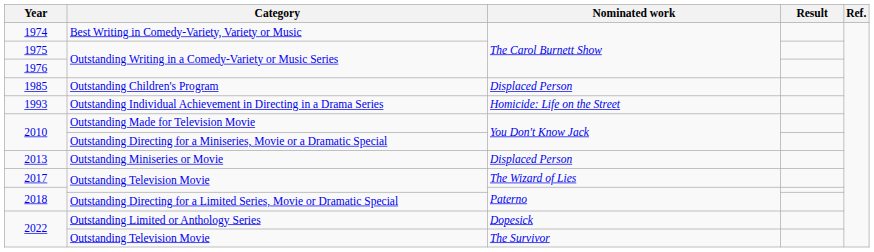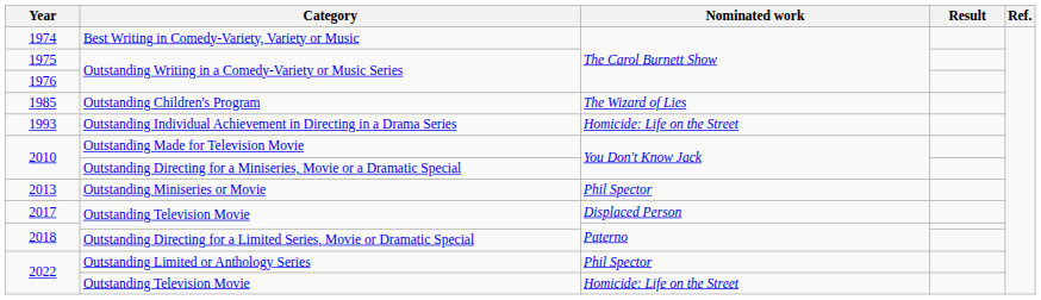 <table class=wikitable>
 <tr>
 <th scope="col" style="width:5em;">Year</th>
 <th scope="col" style="width:36em;">Category</th>
 <th scope="col" style="width:25em;">Nominated work</th>
 <th scope="col" style="width:5em;">Result</th>
 <th>Ref.</th>
 </tr>
 <tr>
 <td style="text-align:center;"><a href='#'>1974</a></td>
 <td><a href='#'>Best Writing in Comedy-Variety, Variety or Music</a></td>
 <td rowspan="3"><em><a href='#'>The Carol Burnett Show</a></em></td>
 <td></td>
 <td style="text-align:center;", rowspan="13"></td>
 </tr>
 <tr>
 <td style="text-align:center;"><a href='#'>1975</a></td>
 <td rowspan="2"><a href='#'>Outstanding Writing in a Comedy-Variety or Music Series</a></td>
 <td></td>
 </tr>
 <tr>
 <td style="text-align:center;"><a href='#'>1976</a></td>
 <td></td>
 </tr>
 <tr>
 <td style="text-align:center;"><a href='#'>1985</a></td>
 <td><a href='#'>Outstanding Children's Program</a></td>
-<td><em><a href='#'>Displaced Person</a></em></td>
+<td><em><a href='#'>The Wizard of Lies</a></em></td>
 <td></td>
 </tr>
 <tr>
 <td style="text-align:center;"><a href='#'>1993</a></td>
 <td><a href='#'>Outstanding Individual Achievement in Directing in a Drama Series</a></td>
 <td><em><a href='#'>Homicide: Life on the Street</a></em> </td>
 <td></td>
 </tr>
 <tr>
 <td style="text-align:center;", rowspan="2"><a href='#'>2010</a></td>
 <td><a href='#'>Outstanding Made for Television Movie</a></td>
 <td rowspan="2"><em><a href='#'>You Don't Know Jack</a></em></td>
 <td></td>
 </tr>
 <tr>
 <td><a href='#'>Outstanding Directing for a Miniseries, Movie or a Dramatic Special</a></td>
 <td></td>
 </tr>
 <tr>
 <td style="text-align:center;"><a href='#'>2013</a></td>
 <td><a href='#'>Outstanding Miniseries or Movie</a></td>
-<td><em><a href='#'>Displaced Person</a></em></td>
+<td><em><a href='#'>Phil Spector</a></em></td>
 <td></td>
 </tr>
 <tr>
 <td style="text-align:center;"><a href='#'>2017</a></td>
 <td rowspan="2"><a href='#'>Outstanding Television Movie</a></td>
-<td><em><a href='#'>The Wizard of Lies</a></em></td>
+<td><em><a href='#'>Displaced Person</a></em></td>
 <td></td>
 </tr>
 <tr>
 <td style="text-align:center;", rowspan="2"><a href='#'>2018</a></td>
 <td rowspan="2"><em><a href='#'>Paterno</a></em></td>
 <td></td>
 </tr>
 <tr>
 <td><a href='#'>Outstanding Directing for a Limited Series, Movie or Dramatic Special</a></td>
 <td></td>
 </tr>
 <tr>
 <td style="text-align:center;" rowspan="2"><a href='#'>2022</a></td>
 <td><a href='#'>Outstanding Limited or Anthology Series</a></td>
-<td><em><a href='#'>Dopesick</a></em></td>
+<td><em><a href='#'>Phil Spector</a></em></td>
 <td></td>
 </tr>
 <tr>
 <td><a href='#'>Outstanding Television Movie</a></td>
-<td><em><a href='#'>The Survivor</a></em></td>
+<td><em><a href='#'>Homicide: Life on the Street</a></em> </td>
 <td></td>
 </tr>
 </table>
